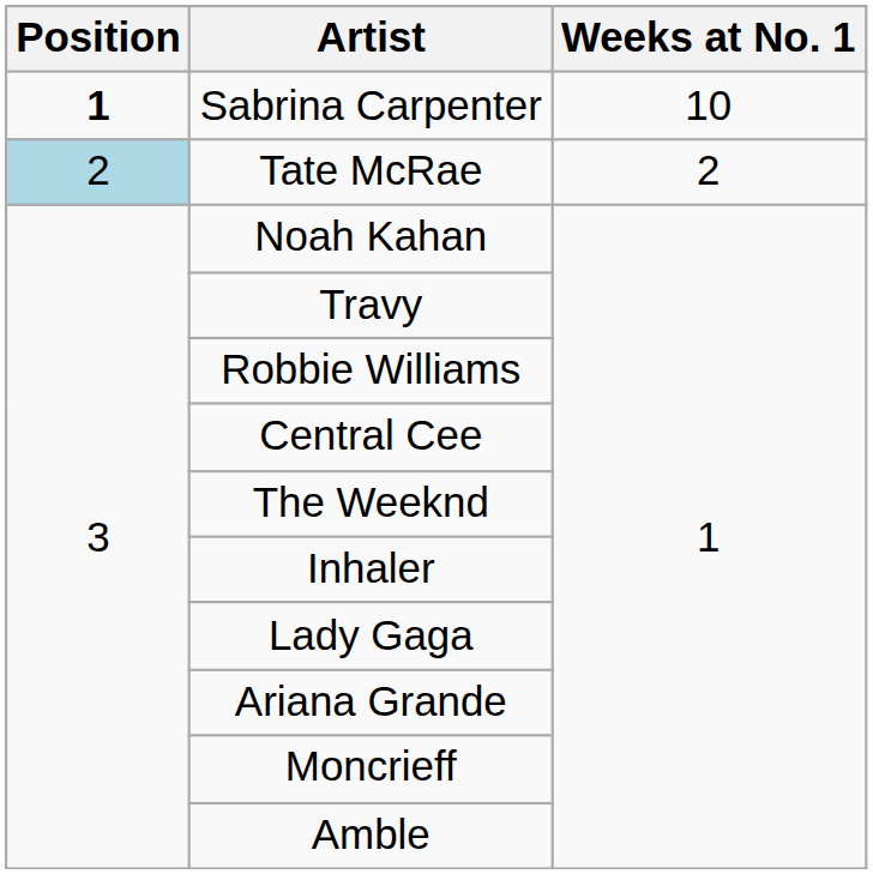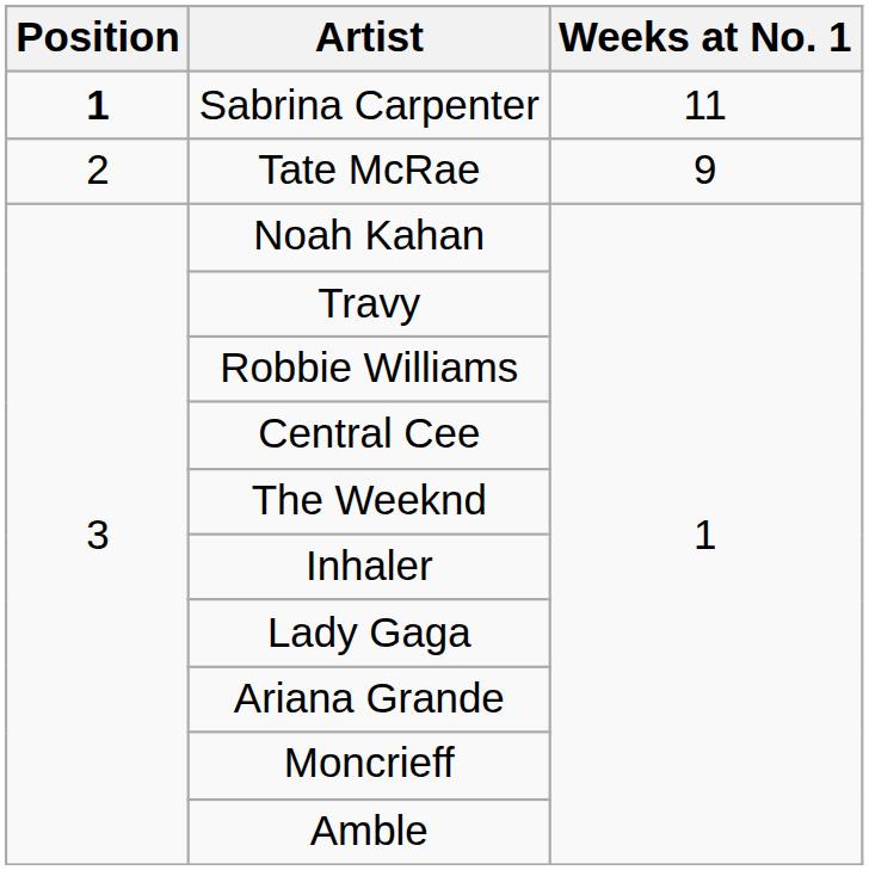 <table class="wikitable">
 <tr>
 <th style="text-align: center;">Position</th>
 <th style="text-align: center;">Artist</th>
 <th style="text-align: center;">Weeks at No. 1</th>
 </tr>
 <tr>
 <td align="center"><strong>1</strong></td>
 <td style="text-align: center;">Sabrina Carpenter</td>
-<td align="center">10</td>
+<td align="center">11</td>
 </tr>
 <tr>
-<td align="center" style="background: lightblue;">2</td>
+<td align="center">2</td>
 <td style="text-align: center;">Tate McRae</td>
-<td align="center">2</td>
+<td align="center">9</td>
 </tr>
 <tr>
 <td align="center" rowspan="11">3</td>
 <td style="text-align: center;">Noah Kahan</td>
 <td align="center" rowspan="11">1</td>
 </tr>
 <tr>
 <td style="text-align: center;">Travy</td>
 </tr>
 <tr>
 <td style="text-align: center;">Robbie Williams</td>
 </tr>
 <tr>
 <td style="text-align: center;">Central Cee</td>
 </tr>
 <tr>
 <td style="text-align: center;">The Weeknd</td>
 </tr>
 <tr>
 <td style="text-align: center;">Inhaler</td>
 </tr>
 <tr>
 <td style="text-align: center;">Lady Gaga</td>
 </tr>
 <tr>
 <td style="text-align: center;">Ariana Grande</td>
 </tr>
 <tr>
 <td style="text-align: center;">Moncrieff</td>
 </tr>
 <tr>
 <td style="text-align: center;">Amble</td>
 </tr>
 </table>
